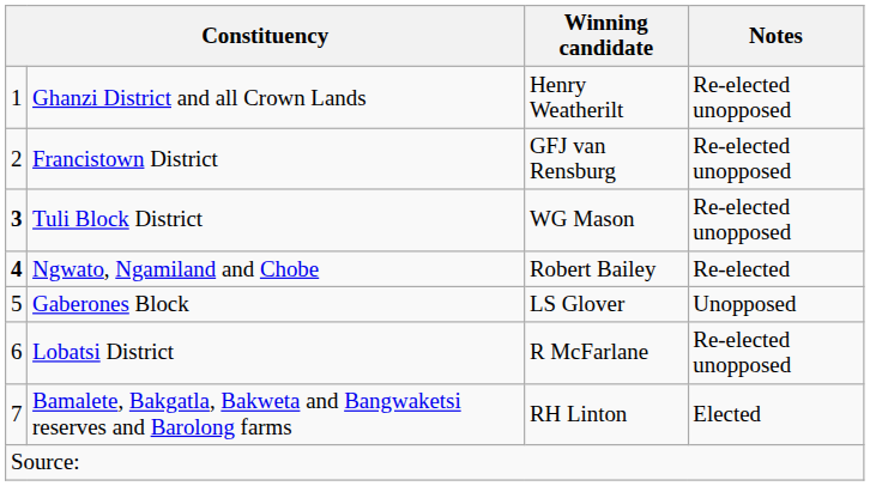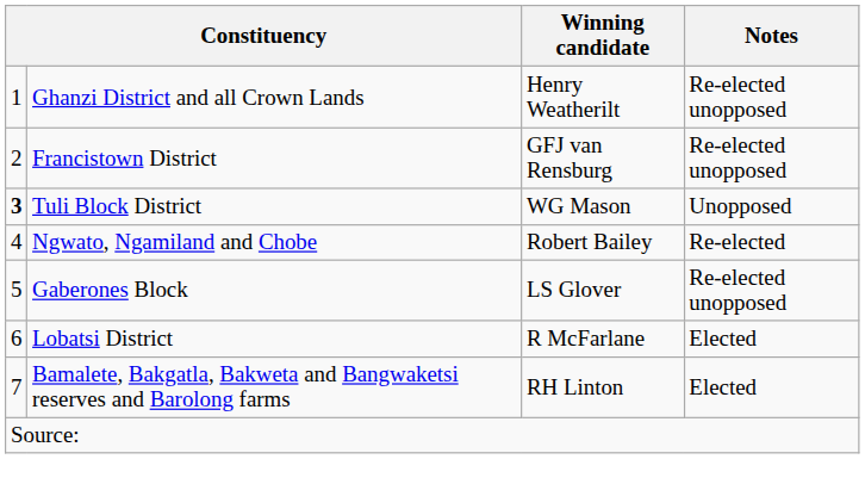 <table class=wikitable style=text-align:left>
 <tr>
 <th colspan=2>Constituency</th>
 <th>Winning candidate</th>
 <th>Notes</th>
 </tr>
 <tr>
 <td>1</td>
 <td><a href='#'>Ghanzi District</a> and all Crown Lands</td>
 <td>Henry Weatherilt</td>
 <td>Re-elected unopposed</td>
 </tr>
 <tr>
 <td>2</td>
 <td><a href='#'>Francistown</a> District</td>
 <td>GFJ van Rensburg</td>
 <td>Re-elected unopposed</td>
 </tr>
 <tr>
 <td><strong>3</strong></td>
 <td><a href='#'>Tuli Block</a> District</td>
 <td>WG Mason</td>
-<td>Re-elected unopposed</td>
+<td>Unopposed</td>
 </tr>
 <tr>
-<td><strong>4</strong></td>
+<td>4</td>
 <td><a href='#'>Ngwato</a>, <a href='#'>Ngamiland</a> and <a href='#'>Chobe</a></td>
 <td>Robert Bailey</td>
 <td>Re-elected</td>
 </tr>
 <tr>
 <td>5</td>
 <td><a href='#'>Gaberones</a> Block</td>
 <td>LS Glover</td>
-<td>Unopposed</td>
+<td>Re-elected unopposed</td>
 </tr>
 <tr>
 <td>6</td>
 <td><a href='#'>Lobatsi</a> District</td>
 <td>R McFarlane</td>
-<td>Re-elected unopposed</td>
+<td>Elected</td>
 </tr>
 <tr>
 <td>7</td>
 <td><a href='#'>Bamalete</a>, <a href='#'>Bakgatla</a>, <a href='#'>Bakweta</a> and <a href='#'>Bangwaketsi</a> reserves and <a href='#'>Barolong</a> farms</td>
 <td>RH Linton</td>
 <td>Elected</td>
 </tr>
 <tr>
 <td align=left colspan=4>Source: </td>
 </tr>
 </table>
